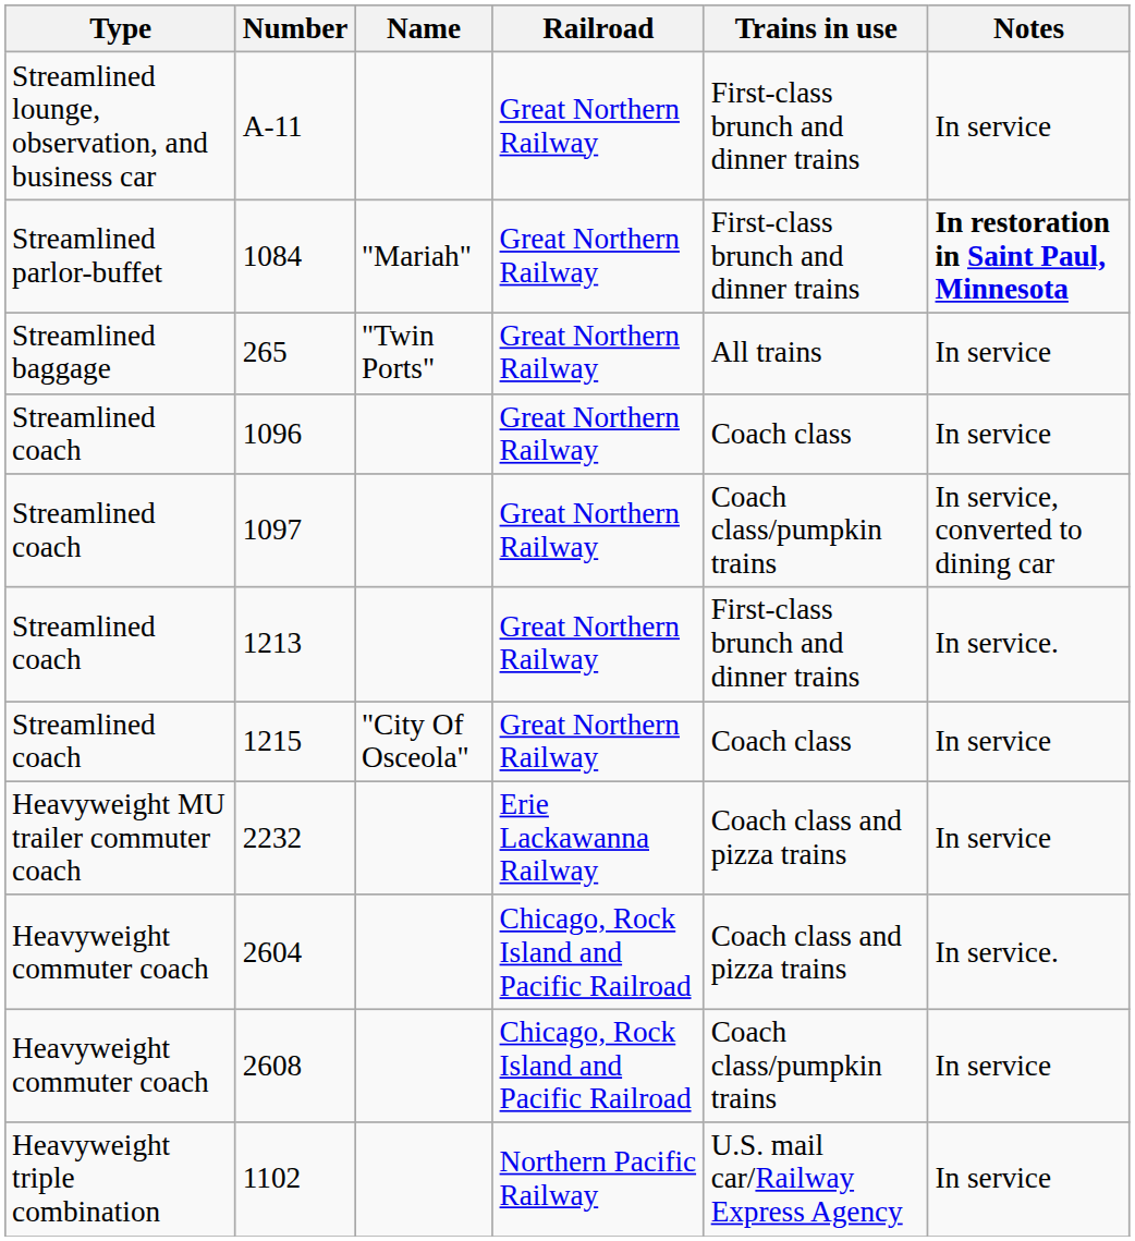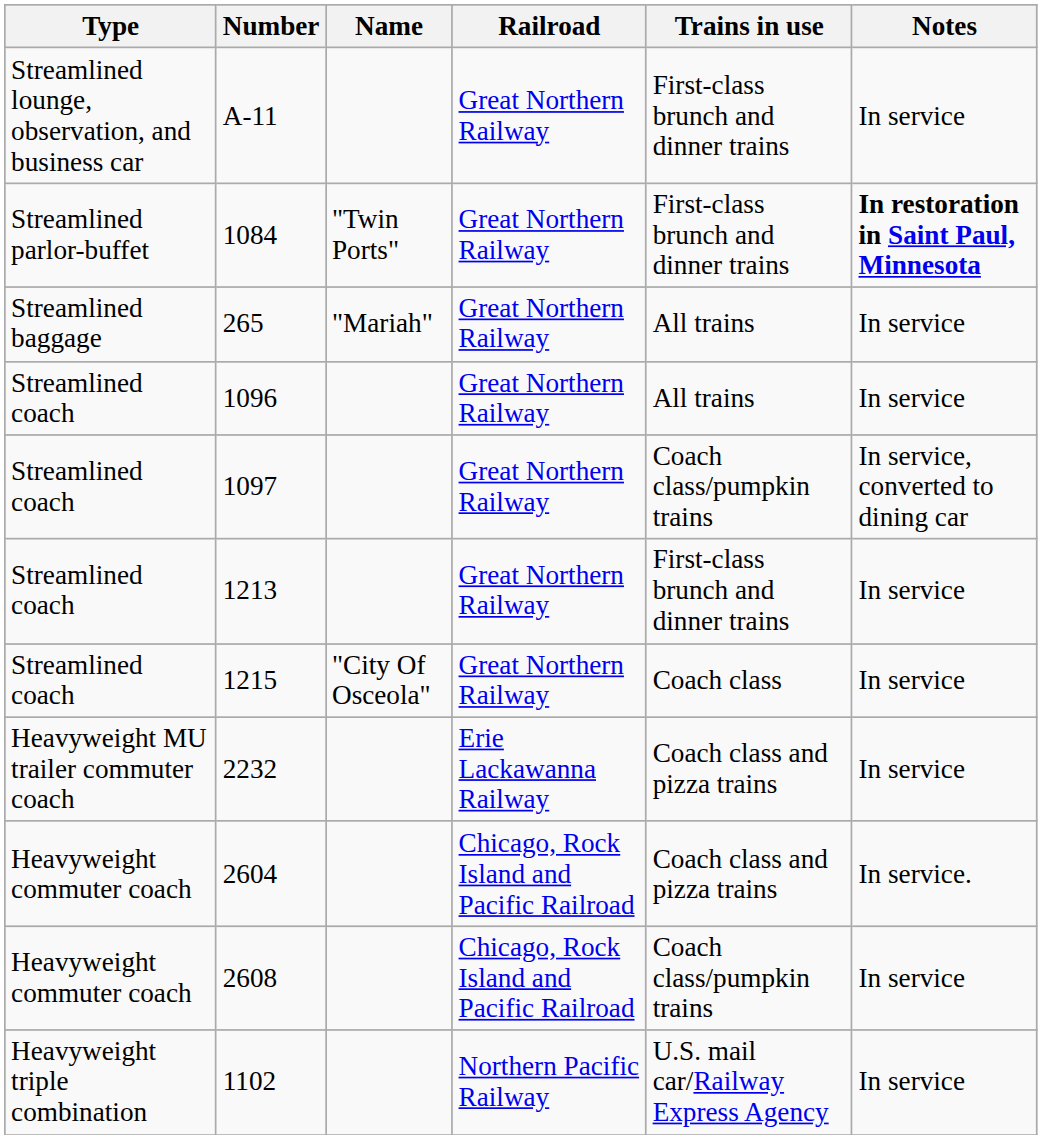 <table class="wikitable">
 <tr>
 <th>Type</th>
 <th class="unsortable">Number</th>
 <th class="unsortable">Name</th>
 <th>Railroad</th>
 <th>Trains in use</th>
 <th class="unsortable">Notes</th>
 </tr>
 <tr>
 <td>Streamlined lounge, observation, and business car</td>
 <td>A-11</td>
 <td></td>
 <td><a href='#'>Great Northern Railway</a></td>
 <td>First-class brunch and dinner trains</td>
 <td>In service</td>
 </tr>
 <tr>
 <td>Streamlined parlor-buffet</td>
 <td>1084</td>
-<td>"Mariah"</td>
+<td>"Twin Ports"</td>
 <td><a href='#'>Great Northern Railway</a></td>
 <td>First-class brunch and dinner trains</td>
 <td><strong>In restoration in <a href='#'>Saint Paul, Minnesota</a></strong></td>
 </tr>
 <tr>
 <td>Streamlined baggage</td>
 <td>265</td>
-<td>"Twin Ports"</td>
+<td>"Mariah"</td>
 <td><a href='#'>Great Northern Railway</a></td>
 <td>All trains</td>
 <td>In service</td>
 </tr>
 <tr>
 <td>Streamlined coach</td>
 <td>1096</td>
 <td></td>
 <td><a href='#'>Great Northern Railway</a></td>
-<td>Coach class</td>
+<td>All trains</td>
 <td>In service</td>
 </tr>
 <tr>
 <td>Streamlined coach</td>
 <td>1097</td>
 <td></td>
 <td><a href='#'>Great Northern Railway</a></td>
 <td>Coach class/pumpkin trains</td>
 <td>In service, converted to dining car</td>
 </tr>
 <tr>
 <td>Streamlined coach</td>
 <td>1213</td>
 <td></td>
 <td><a href='#'>Great Northern Railway</a></td>
 <td>First-class brunch and dinner trains</td>
-<td>In service.</td>
+<td>In service</td>
 </tr>
 <tr>
 <td>Streamlined coach</td>
 <td>1215</td>
 <td>"City Of Osceola"</td>
 <td><a href='#'>Great Northern Railway</a></td>
 <td>Coach class</td>
 <td>In service</td>
 </tr>
 <tr>
 <td>Heavyweight MU trailer commuter coach</td>
 <td>2232</td>
 <td></td>
 <td><a href='#'>Erie Lackawanna Railway</a></td>
 <td>Coach class and pizza trains</td>
 <td>In service</td>
 </tr>
 <tr>
 <td>Heavyweight commuter coach</td>
 <td>2604</td>
 <td></td>
 <td><a href='#'>Chicago, Rock Island and Pacific Railroad</a></td>
 <td>Coach class and pizza trains</td>
 <td>In service.</td>
 </tr>
 <tr>
 <td>Heavyweight commuter coach</td>
 <td>2608</td>
 <td></td>
 <td><a href='#'>Chicago, Rock Island and Pacific Railroad</a></td>
 <td>Coach class/pumpkin trains</td>
 <td>In service</td>
 </tr>
 <tr>
 <td>Heavyweight triple combination</td>
 <td>1102</td>
 <td></td>
 <td><a href='#'>Northern Pacific Railway</a></td>
 <td>U.S. mail car/<a href='#'>Railway Express Agency</a></td>
 <td>In service</td>
 </tr>
 <tr>
 </tr>
 </table>
